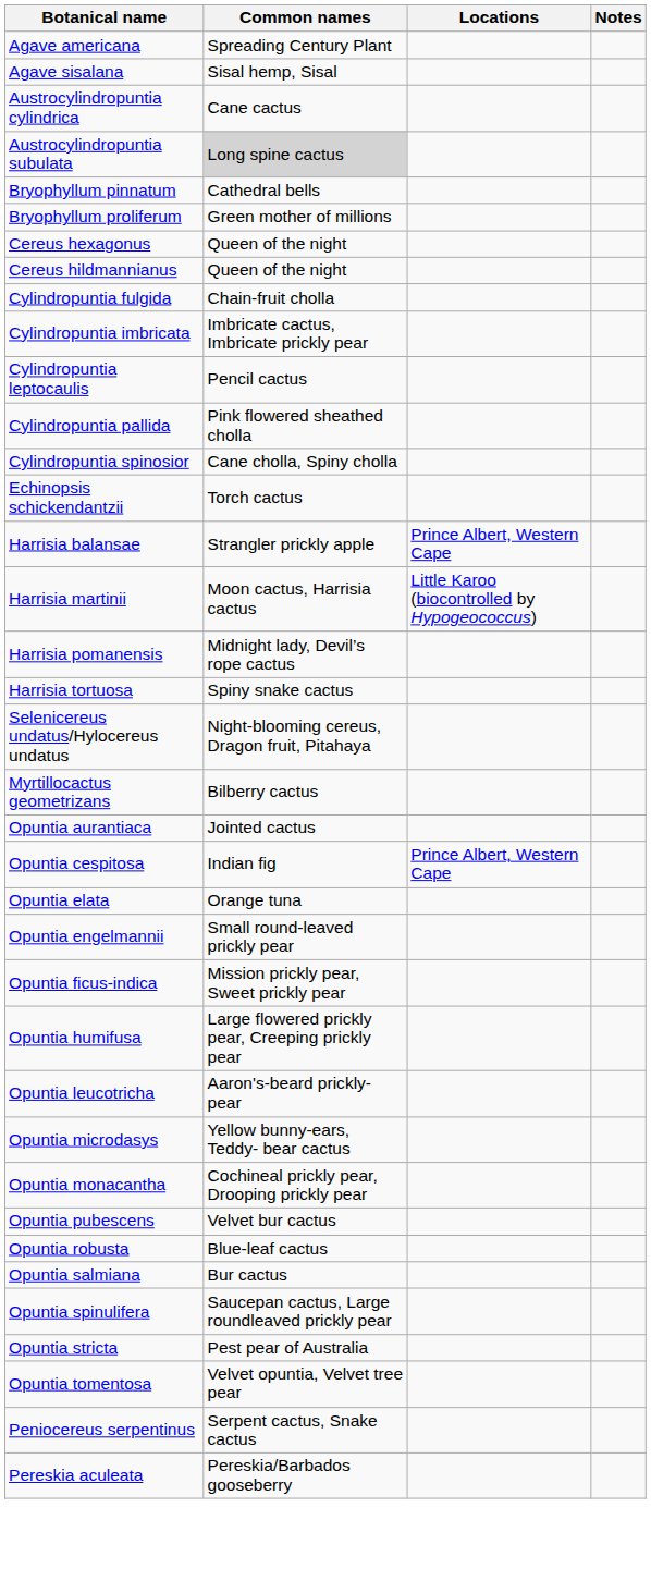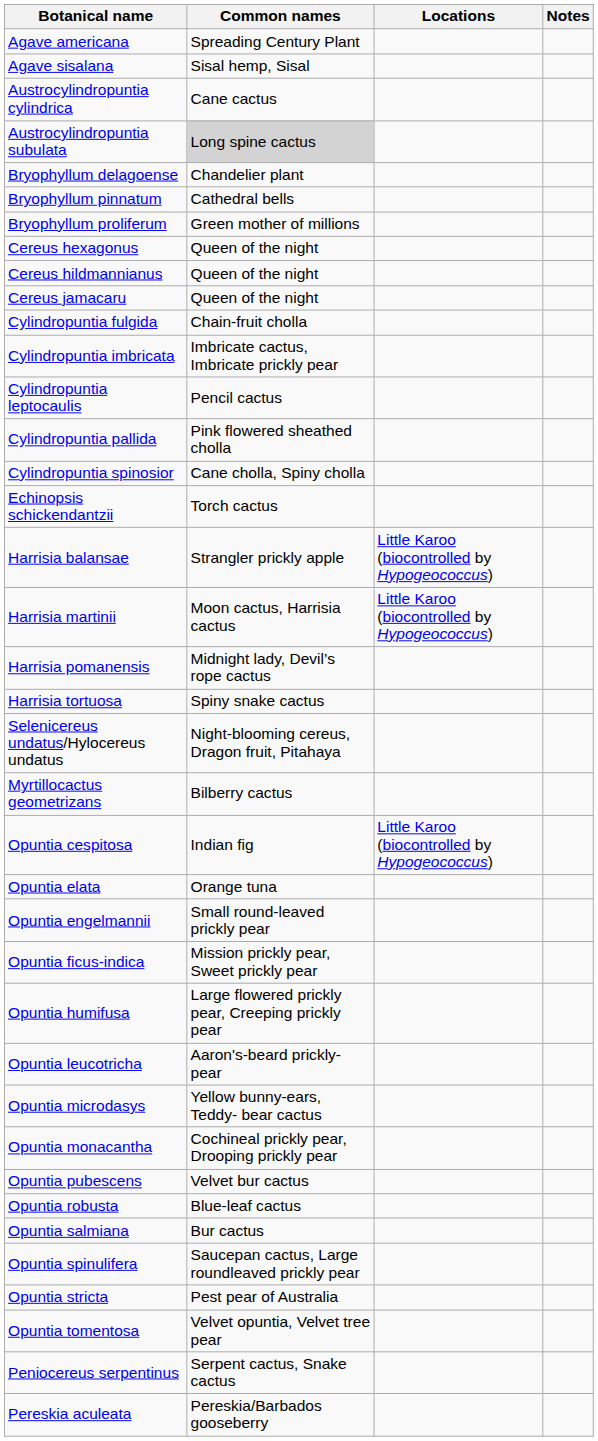 <table class="wikitable">
 <tr>
 <th>Botanical name</th>
 <th>Common names</th>
 <th>Locations</th>
 <th>Notes</th>
 </tr>
 <tr>
 <td><a href='#'>Agave americana</a></td>
 <td>Spreading Century Plant</td>
 <td></td>
 <td></td>
 </tr>
 <tr>
 <td><a href='#'>Agave sisalana</a></td>
 <td>Sisal hemp, Sisal</td>
 <td></td>
 <td></td>
 </tr>
 <tr>
 <td><a href='#'>Austrocylindropuntia cylindrica</a></td>
 <td>Cane cactus</td>
 <td></td>
 <td></td>
 </tr>
 <tr>
 <td><a href='#'>Austrocylindropuntia subulata</a></td>
 <td style="background: lightgrey;">Long spine cactus</td>
 <td></td>
 <td></td>
 </tr>
 <tr>
+<td><a href='#'>Bryophyllum delagoense</a></td>
+<td>Chandelier plant</td>
+<td></td>
+<td></td>
+</tr>
+<tr>
 <td><a href='#'>Bryophyllum pinnatum</a></td>
 <td>Cathedral bells</td>
 <td></td>
 <td><br></td>
 </tr>
 <tr>
 <td><a href='#'>Bryophyllum proliferum</a></td>
 <td>Green mother of millions</td>
 <td></td>
 <td></td>
 </tr>
 <tr>
 <td><a href='#'>Cereus hexagonus</a></td>
 <td>Queen of the night</td>
 <td></td>
 <td></td>
 </tr>
 <tr>
 <td><a href='#'>Cereus hildmannianus</a></td>
+<td>Queen of the night</td>
+<td></td>
+<td></td>
+</tr>
+<tr>
+<td><a href='#'>Cereus jamacaru</a></td>
 <td>Queen of the night</td>
 <td></td>
 <td></td>
 </tr>
 <tr>
 <td><a href='#'>Cylindropuntia fulgida</a></td>
 <td>Chain-fruit cholla</td>
 <td></td>
 <td></td>
 </tr>
 <tr>
 <td><a href='#'>Cylindropuntia imbricata</a></td>
 <td>Imbricate cactus, Imbricate prickly pear</td>
 <td></td>
 <td></td>
 </tr>
 <tr>
 <td><a href='#'>Cylindropuntia leptocaulis</a></td>
 <td>Pencil cactus</td>
 <td></td>
 <td></td>
 </tr>
 <tr>
 <td><a href='#'>Cylindropuntia pallida</a></td>
 <td>Pink flowered sheathed cholla</td>
 <td></td>
 <td></td>
 </tr>
 <tr>
 <td><a href='#'>Cylindropuntia spinosior</a></td>
 <td>Cane cholla, Spiny cholla</td>
 <td></td>
 <td></td>
 </tr>
 <tr>
 <td><a href='#'>Echinopsis schickendantzii</a></td>
 <td>Torch cactus</td>
 <td></td>
 <td></td>
 </tr>
 <tr>
 <td><a href='#'>Harrisia balansae</a></td>
 <td>Strangler prickly apple</td>
-<td><a href='#'>Prince Albert, Western Cape</a></td>
+<td><a href='#'>Little Karoo</a> (<a href='#'>biocontrolled</a> by <em><a href='#'>Hypogeococcus</a></em>)</td>
 <td></td>
 </tr>
 <tr>
 <td><a href='#'>Harrisia martinii</a></td>
 <td>Moon cactus, Harrisia cactus</td>
 <td><a href='#'>Little Karoo</a> (<a href='#'>biocontrolled</a> by <em><a href='#'>Hypogeococcus</a></em>)</td>
 <td></td>
 </tr>
 <tr>
 <td><a href='#'>Harrisia pomanensis</a></td>
 <td>Midnight lady, Devil’s rope cactus</td>
 <td></td>
 <td></td>
 </tr>
 <tr>
 <td><a href='#'>Harrisia tortuosa</a></td>
 <td>Spiny snake cactus</td>
 <td></td>
 <td></td>
 </tr>
 <tr>
 <td><a href='#'>Selenicereus undatus</a>/Hylocereus undatus</td>
 <td>Night-blooming cereus, Dragon fruit, Pitahaya</td>
 <td></td>
 <td></td>
 </tr>
 <tr>
 <td><a href='#'>Myrtillocactus geometrizans</a></td>
 <td>Bilberry cactus</td>
 <td></td>
 <td></td>
 </tr>
 <tr>
-<td><a href='#'>Opuntia aurantiaca</a></td>
-<td>Jointed cactus</td>
-<td></td>
-<td></td>
-</tr>
-<tr>
 <td><a href='#'>Opuntia cespitosa</a></td>
 <td>Indian fig</td>
-<td><a href='#'>Prince Albert, Western Cape</a></td>
+<td><a href='#'>Little Karoo</a> (<a href='#'>biocontrolled</a> by <em><a href='#'>Hypogeococcus</a></em>)</td>
 <td></td>
 </tr>
 <tr>
 <td><a href='#'>Opuntia elata</a></td>
 <td>Orange tuna</td>
 <td></td>
 <td></td>
 </tr>
 <tr>
 <td><a href='#'>Opuntia engelmannii</a></td>
 <td>Small round-leaved prickly pear</td>
 <td></td>
 <td></td>
 </tr>
 <tr>
 <td><a href='#'>Opuntia ficus-indica</a></td>
 <td>Mission prickly pear, Sweet prickly pear</td>
 <td></td>
 <td></td>
 </tr>
 <tr>
 <td><a href='#'>Opuntia humifusa</a></td>
 <td>Large flowered prickly pear, Creeping prickly pear</td>
 <td></td>
 <td></td>
 </tr>
 <tr>
 <td><a href='#'>Opuntia leucotricha</a></td>
 <td>Aaron's-beard prickly-pear</td>
 <td></td>
 <td></td>
 </tr>
 <tr>
 <td><a href='#'>Opuntia microdasys</a></td>
 <td>Yellow bunny-ears, Teddy- bear cactus</td>
 <td></td>
 <td></td>
 </tr>
 <tr>
 <td><a href='#'>Opuntia monacantha</a></td>
 <td>Cochineal prickly pear, Drooping prickly pear</td>
 <td></td>
 <td></td>
 </tr>
 <tr>
 <td><a href='#'>Opuntia pubescens</a></td>
 <td>Velvet bur cactus</td>
 <td></td>
 <td></td>
 </tr>
 <tr>
 <td><a href='#'>Opuntia robusta</a></td>
 <td>Blue-leaf cactus</td>
 <td></td>
 <td></td>
 </tr>
 <tr>
 <td><a href='#'>Opuntia salmiana</a></td>
 <td>Bur cactus</td>
 <td></td>
 </tr>
 <tr>
 <td><a href='#'>Opuntia spinulifera</a></td>
 <td>Saucepan cactus, Large roundleaved prickly pear</td>
 <td></td>
 <td></td>
 </tr>
 <tr>
 <td><a href='#'>Opuntia stricta</a></td>
 <td>Pest pear of Australia</td>
 <td></td>
 <td></td>
 </tr>
 <tr>
 <td><a href='#'>Opuntia tomentosa</a></td>
 <td>Velvet opuntia, Velvet tree pear</td>
 <td></td>
 <td></td>
 </tr>
 <tr>
 <td><a href='#'>Peniocereus serpentinus</a></td>
 <td>Serpent cactus, Snake cactus</td>
 <td></td>
 <td></td>
 </tr>
 <tr>
 <td><a href='#'>Pereskia aculeata</a></td>
 <td>Pereskia/Barbados gooseberry</td>
 <td></td>
 <td></td>
 </tr>
 </table>
